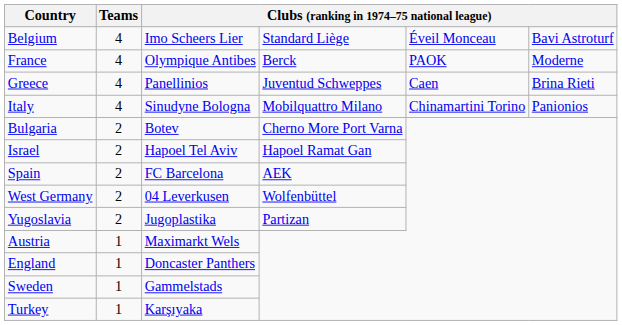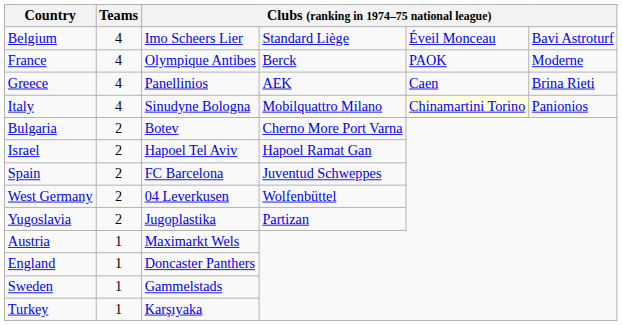 <table class="wikitable" style="margin-left:0.5em;">
 <tr>
 <th>Country</th>
 <th>Teams</th>
 <th colspan=5>Clubs <small>(ranking in 1974–75 national league)</small></th>
 </tr>
 <tr>
 <td> <a href='#'>Belgium</a></td>
 <td align=center>4</td>
 <td><a href='#'>Imo Scheers Lier</a></td>
 <td><a href='#'>Standard Liège</a></td>
 <td><a href='#'>Éveil Monceau</a></td>
 <td><a href='#'>Bavi Astroturf</a></td>
 </tr>
 <tr>
 <td> <a href='#'>France</a></td>
 <td align=center>4</td>
 <td><a href='#'>Olympique Antibes</a></td>
 <td><a href='#'>Berck</a></td>
 <td><a href='#'>PAOK</a></td>
 <td><a href='#'>Moderne</a></td>
 </tr>
 <tr>
 <td> <a href='#'>Greece</a></td>
 <td align=center>4</td>
 <td><a href='#'>Panellinios</a></td>
-<td><a href='#'>Juventud Schweppes</a></td>
+<td><a href='#'>AEK</a></td>
 <td><a href='#'>Caen</a></td>
 <td><a href='#'>Brina Rieti</a></td>
 </tr>
 <tr>
 <td> <a href='#'>Italy</a></td>
 <td align=center>4</td>
 <td><a href='#'>Sinudyne Bologna</a></td>
 <td><a href='#'>Mobilquattro Milano</a></td>
-<td><a href='#'>Chinamartini Torino</a></td>
+<td style="background: lightyellow;"><a href='#'>Chinamartini Torino</a></td>
 <td><a href='#'>Panionios</a></td>
 </tr>
 <tr>
 <td> <a href='#'>Bulgaria</a></td>
 <td align=center>2</td>
 <td><a href='#'>Botev</a></td>
 <td><a href='#'>Cherno More Port Varna</a></td>
 </tr>
 <tr>
 <td> <a href='#'>Israel</a></td>
 <td align=center>2</td>
 <td><a href='#'>Hapoel Tel Aviv</a></td>
 <td><a href='#'>Hapoel Ramat Gan</a></td>
 </tr>
 <tr>
 <td> <a href='#'>Spain</a></td>
 <td align=center>2</td>
 <td><a href='#'>FC Barcelona</a></td>
-<td><a href='#'>AEK</a></td>
+<td><a href='#'>Juventud Schweppes</a></td>
 </tr>
 <tr>
 <td> <a href='#'>West Germany</a></td>
 <td align=center>2</td>
 <td><a href='#'>04 Leverkusen</a></td>
 <td><a href='#'>Wolfenbüttel</a></td>
 </tr>
 <tr>
 <td> <a href='#'>Yugoslavia</a></td>
 <td align=center>2</td>
 <td><a href='#'>Jugoplastika</a></td>
 <td><a href='#'>Partizan</a></td>
 </tr>
 <tr>
 <td> <a href='#'>Austria</a></td>
 <td align=center>1</td>
 <td><a href='#'>Maximarkt Wels</a></td>
 </tr>
 <tr>
 <td> <a href='#'>England</a></td>
 <td align=center>1</td>
 <td><a href='#'>Doncaster Panthers</a></td>
 </tr>
 <tr>
 <td> <a href='#'>Sweden</a></td>
 <td align=center>1</td>
 <td><a href='#'>Gammelstads</a></td>
 </tr>
 <tr>
 <td> <a href='#'>Turkey</a></td>
 <td align=center>1</td>
 <td><a href='#'>Karşıyaka</a></td>
 </tr>
 </table>
